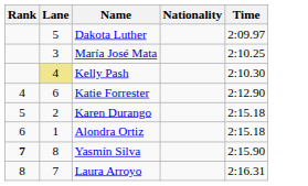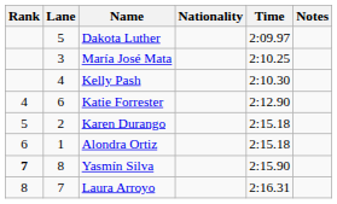 <table class="wikitable sortable" style="text-align:center">
 <tr>
 <th>Rank</th>
 <th>Lane</th>
 <th>Name</th>
 <th>Nationality</th>
 <th>Time</th>
+<th>Notes</th>
 </tr>
 <tr>
 <td></td>
 <td>5</td>
 <td align="left"><a href='#'>Dakota Luther</a></td>
 <td align="left"></td>
 <td>2:09.97</td>
+<td></td>
 </tr>
 <tr>
 <td></td>
 <td>3</td>
 <td align="left"><a href='#'>María José Mata</a></td>
 <td align="left"></td>
 <td>2:10.25</td>
+<td></td>
 </tr>
 <tr>
 <td></td>
-<td style="background: khaki;">4</td>
+<td>4</td>
 <td align="left"><a href='#'>Kelly Pash</a></td>
 <td align="left"></td>
 <td>2:10.30</td>
+<td></td>
 </tr>
 <tr>
 <td>4</td>
 <td>6</td>
 <td align="left"><a href='#'>Katie Forrester</a></td>
 <td align="left"></td>
 <td>2:12.90</td>
+<td></td>
 </tr>
 <tr>
 <td>5</td>
 <td>2</td>
 <td align="left"><a href='#'>Karen Durango</a></td>
 <td align="left"></td>
 <td>2:15.18</td>
+<td></td>
 </tr>
 <tr>
 <td>6</td>
 <td>1</td>
 <td align="left"><a href='#'>Alondra Ortiz</a></td>
 <td align="left"></td>
 <td>2:15.18</td>
+<td></td>
 </tr>
 <tr>
 <td><strong>7</strong></td>
 <td>8</td>
 <td align="left"><a href='#'>Yasmín Silva</a></td>
 <td align="left"></td>
 <td>2:15.90</td>
+<td></td>
 </tr>
 <tr>
 <td>8</td>
 <td>7</td>
 <td align="left"><a href='#'>Laura Arroyo</a></td>
 <td align="left"></td>
 <td>2:16.31</td>
+<td></td>
 </tr>
 </table>
